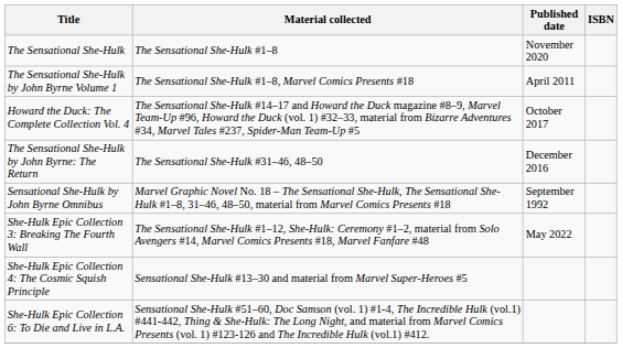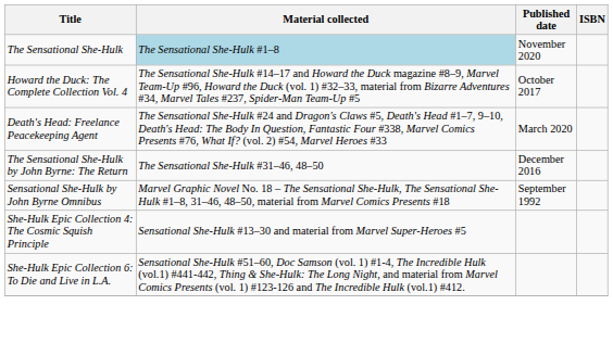 <table class="wikitable">
 <tr>
 <th>Title</th>
 <th>Material collected</th>
 <th>Published date</th>
 <th>ISBN</th>
 </tr>
 <tr>
 <td><em>The Sensational She-Hulk</em></td>
-<td><em>The Sensational She-Hulk</em> #1–8</td>
+<td style="background: lightblue;"><em>The Sensational She-Hulk</em> #1–8</td>
 <td>November 2020</td>
-<td></td>
-</tr>
-<tr>
-<td><em>The Sensational She-Hulk by John Byrne Volume 1</em></td>
-<td><em>The Sensational She-Hulk</em> #1–8, <em>Marvel Comics Presents</em> #18</td>
-<td>April 2011</td>
 <td></td>
 </tr>
 <tr>
 <td><em>Howard the Duck: The Complete Collection Vol. 4</em></td>
 <td><em>The Sensational She-Hulk</em> #14–17 and <em>Howard the Duck</em> magazine #8–9, <em>Marvel Team-Up</em> #96, <em>Howard the Duck</em> (vol. 1) #32–33, material from <em>Bizarre Adventures</em> #34, <em>Marvel Tales</em> #237, <em>Spider-Man Team-Up</em> #5</td>
 <td>October 2017</td>
+<td></td>
+</tr>
+<tr>
+<td><em>Death's Head: Freelance Peacekeeping Agent</em></td>
+<td><em>The Sensational She-Hulk</em> #24 and <em>Dragon's Claws</em> #5, <em>Death's Head</em> #1–7, 9–10, <em>Death's Head: The Body In Question</em>, <em>Fantastic Four</em> #338, <em>Marvel Comics Presents</em> #76, <em>What If?</em> (vol. 2) #54, <em>Marvel Heroes</em> #33</td>
+<td>March 2020</td>
 <td></td>
 </tr>
 <tr>
 <td><em>The Sensational She-Hulk by John Byrne: The Return</em></td>
 <td><em>The Sensational She-Hulk</em> #31–46, 48–50</td>
 <td>December 2016</td>
 <td></td>
 </tr>
 <tr>
 <td><em>Sensational She-Hulk by John Byrne Omnibus</em></td>
 <td><em>Marvel Graphic Novel</em> No. 18 – <em>The Sensational She-Hulk</em>, <em>The Sensational She-Hulk</em> #1–8, 31–46, 48–50, material from <em>Marvel Comics Presents</em> #18</td>
 <td>September 1992</td>
-<td></td>
-</tr>
-<tr>
-<td><em>She-Hulk Epic Collection 3: Breaking The Fourth Wall</em></td>
-<td><em>The Sensational She-Hulk</em> #1–12, <em>She-Hulk: Ceremony</em> #1–2, material from <em>Solo Avengers</em> #14, <em>Marvel Comics Presents</em> #18, <em>Marvel Fanfare</em> #48</td>
-<td>May 2022</td>
 <td></td>
 </tr>
 <tr>
 <td><em>She-Hulk Epic Collection 4: The Cosmic Squish Principle</em></td>
 <td><em>Sensational She-Hulk</em> #13–30 and material from <em>Marvel Super-Heroes</em> #5</td>
 <td></td>
 <td></td>
 </tr>
 <tr>
 <td><em>She-Hulk Epic Collection 6: To Die and Live in L.A.</em></td>
 <td><em>Sensational She-Hulk</em> #51–60, <em>Doc Samson</em> (vol. 1) #1-4, <em>The Incredible Hulk</em> (vol.1) #441-442, <em>Thing & She-Hulk: The Long Night</em>, and material from <em>Marvel Comics Presents</em> (vol. 1) #123-126 and <em>The Incredible Hulk</em> (vol.1) #412.</td>
 <td></td>
 <td></td>
 </tr>
 <tr>
 </tr>
 </table>
